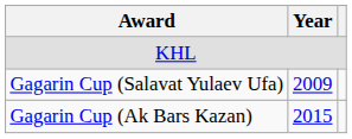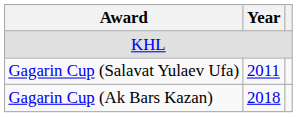 <table class="wikitable">
 <tr>
 <th>Award</th>
 <th>Year</th>
 <th></th>
 </tr>
 <tr ALIGN="center" bgcolor="#e0e0e0">
 <td colspan="3"><a href='#'>KHL</a></td>
 </tr>
 <tr>
 <td><a href='#'>Gagarin Cup</a> (Salavat Yulaev Ufa)</td>
-<td><a href='#'>2009</a></td>
+<td><a href='#'>2011</a></td>
 <td></td>
 </tr>
 <tr>
 <td><a href='#'>Gagarin Cup</a> (Ak Bars Kazan)</td>
-<td><a href='#'>2015</a></td>
+<td><a href='#'>2018</a></td>
 <td></td>
 </tr>
 </table>
